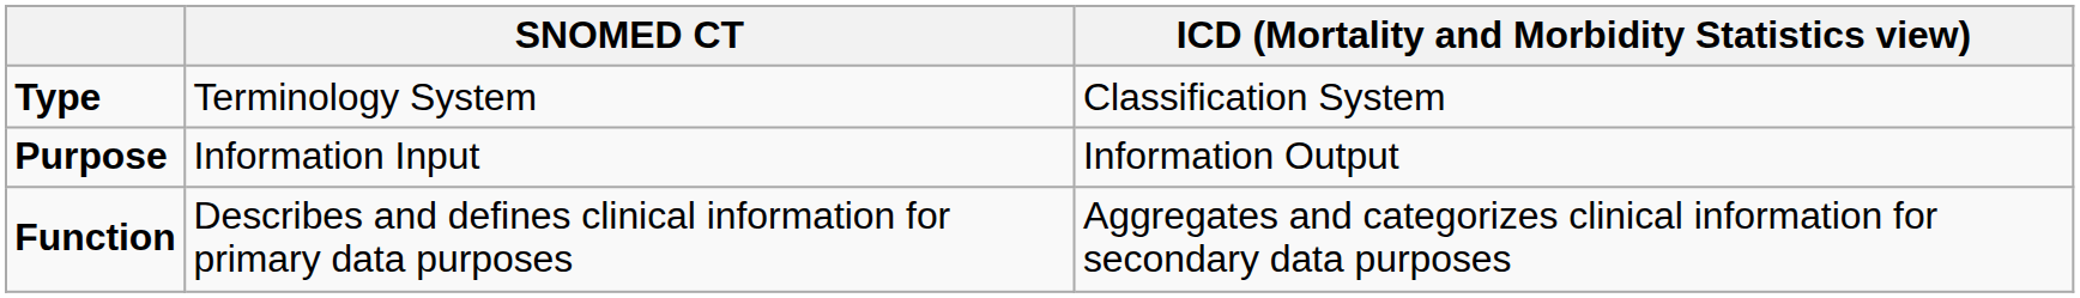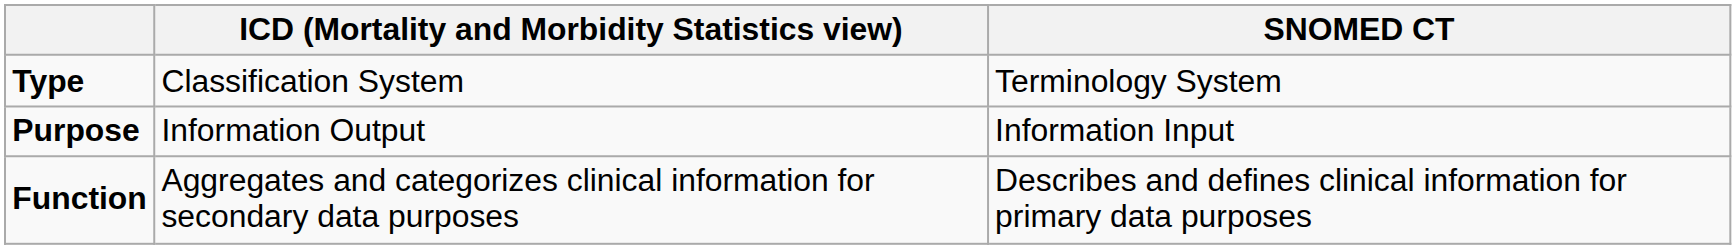 <table class="wikitable">
 <tr>
 <th></th>
+<th>ICD (Mortality and Morbidity Statistics view)</th>
 <th>SNOMED CT</th>
-<th>ICD (Mortality and Morbidity Statistics view)</th>
 </tr>
 <tr>
 <td><strong>Type</strong></td>
+<td>Classification System</td>
 <td>Terminology System</td>
-<td>Classification System</td>
 </tr>
 <tr>
 <td><strong>Purpose</strong></td>
+<td>Information Output</td>
 <td>Information Input</td>
-<td>Information Output</td>
 </tr>
 <tr>
 <td><strong>Function</strong></td>
+<td>Aggregates and categorizes clinical information for secondary data purposes</td>
 <td>Describes and defines clinical information for primary data purposes</td>
-<td>Aggregates and categorizes clinical information for secondary data purposes</td>
 </tr>
 </table>
